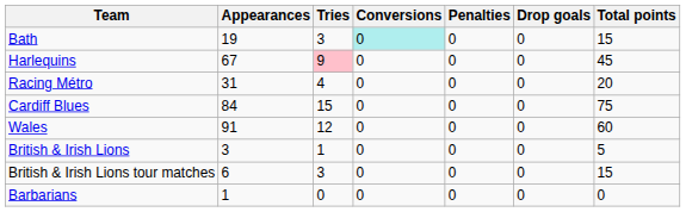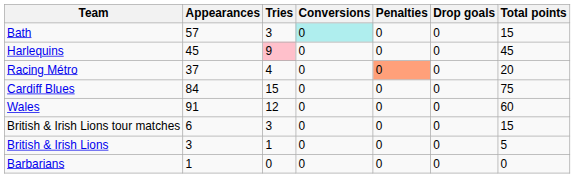 <table class="wikitable">
 <tr>
 <th>Team</th>
 <th>Appearances</th>
 <th>Tries</th>
 <th>Conversions</th>
 <th>Penalties</th>
 <th>Drop goals</th>
 <th>Total points</th>
 </tr>
 <tr>
 <td><a href='#'>Bath</a></td>
-<td>19</td>
+<td>57</td>
 <td>3</td>
 <td style="background: paleturquoise;">0</td>
 <td>0</td>
 <td>0</td>
 <td>15</td>
 </tr>
 <tr>
 <td><a href='#'>Harlequins</a></td>
-<td>67</td>
+<td>45</td>
 <td style="background: pink;">9</td>
 <td>0</td>
 <td>0</td>
 <td>0</td>
 <td>45</td>
 </tr>
 <tr>
 <td><a href='#'>Racing Métro</a></td>
-<td>31</td>
+<td>37</td>
 <td>4</td>
 <td>0</td>
-<td>0</td>
+<td style="background: lightsalmon;">0</td>
 <td>0</td>
 <td>20</td>
 </tr>
 <tr>
 <td><a href='#'>Cardiff Blues</a></td>
 <td>84</td>
 <td>15</td>
 <td>0</td>
 <td>0</td>
 <td>0</td>
 <td>75</td>
 </tr>
 <tr>
 <td><a href='#'>Wales</a></td>
 <td>91</td>
 <td>12</td>
 <td>0</td>
 <td>0</td>
 <td>0</td>
 <td>60</td>
 </tr>
 <tr>
+<td>British & Irish Lions tour matches</td>
+<td>6</td>
+<td>3</td>
+<td>0</td>
+<td>0</td>
+<td>0</td>
+<td>15</td>
+</tr>
+<tr>
 <td><a href='#'>British & Irish Lions</a></td>
 <td>3</td>
 <td>1</td>
 <td>0</td>
 <td>0</td>
 <td>0</td>
 <td>5</td>
-</tr>
-<tr>
-<td>British & Irish Lions tour matches</td>
-<td>6</td>
-<td>3</td>
-<td>0</td>
-<td>0</td>
-<td>0</td>
-<td>15</td>
 </tr>
 <tr>
 <td><a href='#'>Barbarians</a></td>
 <td>1</td>
 <td>0</td>
 <td>0</td>
 <td>0</td>
 <td>0</td>
 <td>0</td>
 </tr>
 </table>
